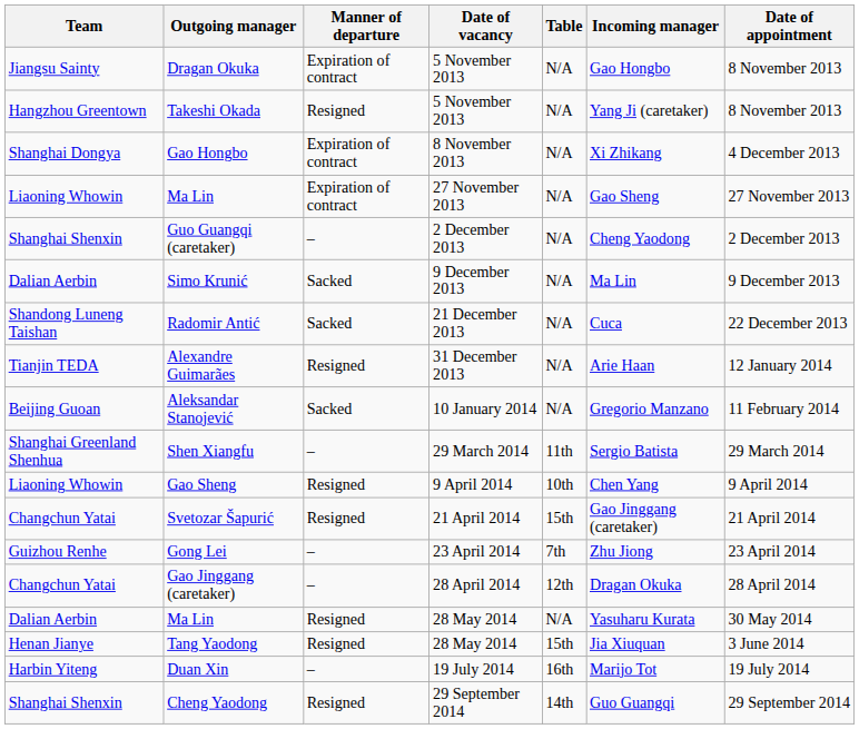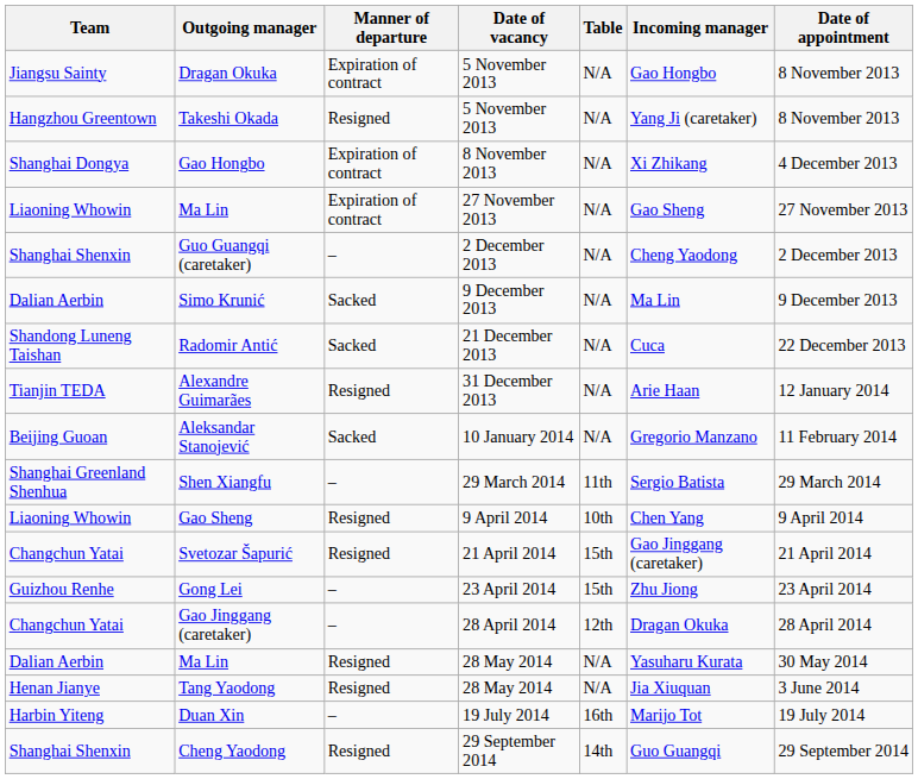 <table class="wikitable">
 <tr>
 <th>Team</th>
 <th>Outgoing manager</th>
 <th>Manner of departure</th>
 <th>Date of vacancy</th>
 <th>Table</th>
 <th>Incoming manager</th>
 <th>Date of appointment</th>
 </tr>
 <tr>
 <td><a href='#'>Jiangsu Sainty</a></td>
 <td> <a href='#'>Dragan Okuka</a></td>
 <td>Expiration of contract</td>
 <td>5 November 2013</td>
 <td>N/A</td>
 <td> <a href='#'>Gao Hongbo</a></td>
 <td>8 November 2013</td>
 </tr>
 <tr>
 <td><a href='#'>Hangzhou Greentown</a></td>
 <td> <a href='#'>Takeshi Okada</a></td>
 <td>Resigned</td>
 <td>5 November 2013</td>
 <td>N/A</td>
 <td> <a href='#'>Yang Ji</a> (caretaker)</td>
 <td>8 November 2013</td>
 </tr>
 <tr>
 <td><a href='#'>Shanghai Dongya</a></td>
 <td> <a href='#'>Gao Hongbo</a></td>
 <td>Expiration of contract</td>
 <td>8 November 2013</td>
 <td>N/A</td>
 <td> <a href='#'>Xi Zhikang</a></td>
 <td>4 December 2013</td>
 </tr>
 <tr>
 <td><a href='#'>Liaoning Whowin</a></td>
 <td> <a href='#'>Ma Lin</a></td>
 <td>Expiration of contract</td>
 <td>27 November 2013</td>
 <td>N/A</td>
 <td> <a href='#'>Gao Sheng</a></td>
 <td>27 November 2013</td>
 </tr>
 <tr>
 <td><a href='#'>Shanghai Shenxin</a></td>
 <td> <a href='#'>Guo Guangqi</a> (caretaker)</td>
 <td>–</td>
 <td>2 December 2013</td>
 <td>N/A</td>
 <td> <a href='#'>Cheng Yaodong</a></td>
 <td>2 December 2013</td>
 </tr>
 <tr>
 <td><a href='#'>Dalian Aerbin</a></td>
 <td> <a href='#'>Simo Krunić</a></td>
 <td>Sacked</td>
 <td>9 December 2013</td>
 <td>N/A</td>
 <td> <a href='#'>Ma Lin</a></td>
 <td>9 December 2013</td>
 </tr>
 <tr>
 <td><a href='#'>Shandong Luneng Taishan</a></td>
 <td> <a href='#'>Radomir Antić</a></td>
 <td>Sacked</td>
 <td>21 December 2013</td>
 <td>N/A</td>
 <td> <a href='#'>Cuca</a></td>
 <td>22 December 2013</td>
 </tr>
 <tr>
 <td><a href='#'>Tianjin TEDA</a></td>
 <td> <a href='#'>Alexandre Guimarães</a></td>
 <td>Resigned</td>
 <td>31 December 2013</td>
 <td>N/A</td>
 <td> <a href='#'>Arie Haan</a></td>
 <td>12 January 2014</td>
 </tr>
 <tr>
 <td><a href='#'>Beijing Guoan</a></td>
 <td> <a href='#'>Aleksandar Stanojević</a></td>
 <td>Sacked</td>
 <td>10 January 2014</td>
 <td>N/A</td>
 <td> <a href='#'>Gregorio Manzano</a></td>
 <td>11 February 2014</td>
 </tr>
 <tr>
 <td><a href='#'>Shanghai Greenland Shenhua</a></td>
 <td> <a href='#'>Shen Xiangfu</a></td>
 <td>–</td>
 <td>29 March 2014</td>
 <td>11th</td>
 <td> <a href='#'>Sergio Batista</a></td>
 <td>29 March 2014</td>
 </tr>
 <tr>
 <td><a href='#'>Liaoning Whowin</a></td>
 <td> <a href='#'>Gao Sheng</a></td>
 <td>Resigned</td>
 <td>9 April 2014</td>
 <td>10th</td>
 <td> <a href='#'>Chen Yang</a></td>
 <td>9 April 2014</td>
 </tr>
 <tr>
 <td><a href='#'>Changchun Yatai</a></td>
 <td> <a href='#'>Svetozar Šapurić</a></td>
 <td>Resigned</td>
 <td>21 April 2014</td>
 <td>15th</td>
 <td> <a href='#'>Gao Jinggang</a> (caretaker)</td>
 <td>21 April 2014</td>
 </tr>
 <tr>
 <td><a href='#'>Guizhou Renhe</a></td>
 <td> <a href='#'>Gong Lei</a></td>
 <td>–</td>
 <td>23 April 2014</td>
-<td>7th</td>
+<td>15th</td>
 <td> <a href='#'>Zhu Jiong</a></td>
 <td>23 April 2014</td>
 </tr>
 <tr>
 <td><a href='#'>Changchun Yatai</a></td>
 <td> <a href='#'>Gao Jinggang</a> (caretaker)</td>
 <td>–</td>
 <td>28 April 2014</td>
 <td>12th</td>
 <td> <a href='#'>Dragan Okuka</a></td>
 <td>28 April 2014</td>
 </tr>
 <tr>
 <td><a href='#'>Dalian Aerbin</a></td>
 <td> <a href='#'>Ma Lin</a></td>
 <td>Resigned</td>
 <td>28 May 2014</td>
 <td>N/A</td>
 <td> <a href='#'>Yasuharu Kurata</a></td>
 <td>30 May 2014</td>
 </tr>
 <tr>
 <td><a href='#'>Henan Jianye</a></td>
 <td> <a href='#'>Tang Yaodong</a></td>
 <td>Resigned</td>
 <td>28 May 2014</td>
-<td>15th</td>
+<td>N/A</td>
 <td> <a href='#'>Jia Xiuquan</a></td>
 <td>3 June 2014</td>
 </tr>
 <tr>
 <td><a href='#'>Harbin Yiteng</a></td>
 <td> <a href='#'>Duan Xin</a></td>
 <td>–</td>
 <td>19 July 2014</td>
 <td>16th</td>
 <td> <a href='#'>Marijo Tot</a></td>
 <td>19 July 2014</td>
 </tr>
 <tr>
 <td><a href='#'>Shanghai Shenxin</a></td>
 <td> <a href='#'>Cheng Yaodong</a></td>
 <td>Resigned</td>
 <td>29 September 2014</td>
 <td>14th</td>
 <td> <a href='#'>Guo Guangqi</a></td>
 <td>29 September 2014</td>
 </tr>
 </table>
